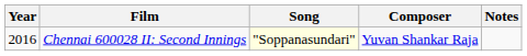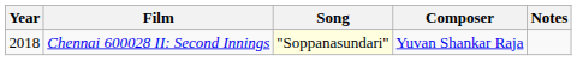 <table class="wikitable">
 <tr>
 <th scope="col">Year</th>
 <th scope="col">Film</th>
 <th scope="col">Song</th>
 <th scope="col">Composer</th>
 <th class="unsortable" scope="col">Notes</th>
 </tr>
 <tr>
-<td>2016</td>
+<td>2018</td>
 <td><em><a href='#'>Chennai 600028 II: Second Innings</a></em></td>
 <td style="background: lightyellow;">"Soppanasundari"</td>
 <td><a href='#'>Yuvan Shankar Raja</a></td>
 <td></td>
 </tr>
 </table>
